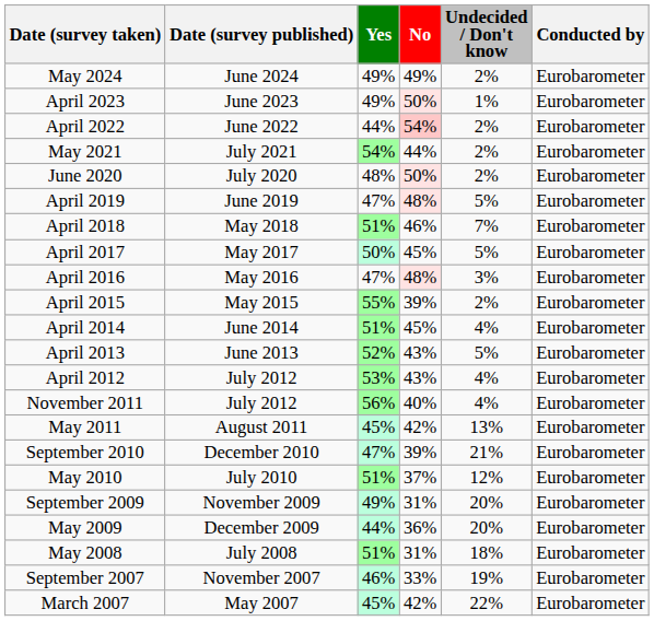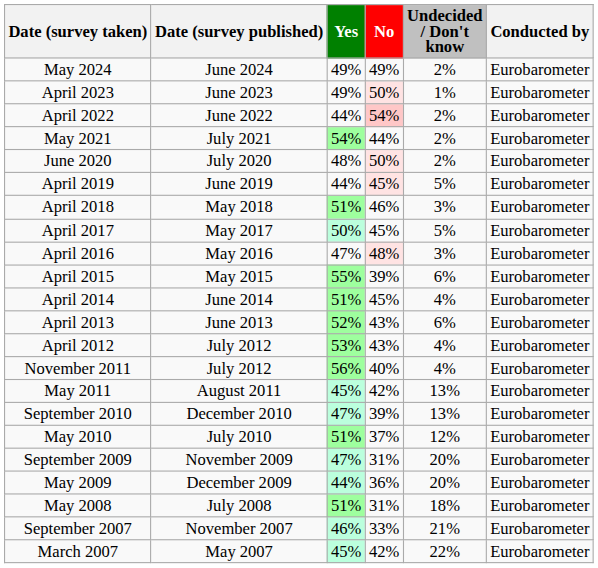 <table class="wikitable sortable" style="text-align:center;font-size:95%;line-height:14px">
 <tr>
 <th>Date (survey taken)</th>
 <th>Date (survey published)</th>
 <th style="background:green; color:white;">Yes</th>
 <th style="background:red; color:white;">No</th>
 <th style="background:silver; color:black; width:50px">Undecided / Don't know</th>
 <th>Conducted by</th>
 </tr>
 <tr>
 <td>May 2024</td>
 <td>June 2024</td>
 <td>49%</td>
 <td>49%</td>
 <td>2%</td>
 <td>Eurobarometer</td>
 </tr>
 <tr>
 <td>April 2023</td>
 <td>June 2023</td>
 <td>49%</td>
 <td style="background: #FFE3E3; color: black; vertical-align: middle; text-align: center;" class="table-no2">50%</td>
 <td>1%</td>
 <td>Eurobarometer</td>
 </tr>
 <tr>
 <td>April 2022</td>
 <td>June 2022</td>
 <td>44%</td>
 <td style="background:#FFC7C7;vertical-align:middle;text-align:center;" class="table-no">54%</td>
 <td>2%</td>
 <td>Eurobarometer</td>
 </tr>
 <tr>
 <td>May 2021</td>
 <td>July 2021</td>
 <td style="background:#9EFF9E;vertical-align:middle;text-align:center;" class="table-yes">54%</td>
 <td>44%</td>
 <td>2%</td>
 <td>Eurobarometer</td>
 </tr>
 <tr>
 <td>June 2020</td>
 <td>July 2020</td>
 <td>48%</td>
 <td style="background: #FFE3E3; color: black; vertical-align: middle; text-align: center;" class="table-no2">50%</td>
 <td>2%</td>
 <td>Eurobarometer</td>
 </tr>
 <tr>
 <td>April 2019</td>
 <td>June 2019</td>
-<td>47%</td>
-<td style="background: #FFE3E3; color: black; vertical-align: middle; text-align: center;" class="table-no2">48%</td>
+<td>44%</td>
+<td style="background: #FFE3E3; color: black; vertical-align: middle; text-align: center;" class="table-no2">45%</td>
 <td>5%</td>
 <td>Eurobarometer</td>
 </tr>
 <tr>
 <td>April 2018</td>
 <td>May 2018</td>
 <td style="background:#9EFF9E;vertical-align:middle;text-align:center;" class="table-yes">51%</td>
 <td>46%</td>
-<td>7%</td>
+<td>3%</td>
 <td>Eurobarometer</td>
 </tr>
 <tr>
 <td>April 2017</td>
 <td>May 2017</td>
 <td style="background:#bfd; color:black; vertical-align:middle; text-align:center;" class="table-yes2">50%</td>
 <td>45%</td>
 <td>5%</td>
 <td>Eurobarometer</td>
 </tr>
 <tr>
 <td>April 2016</td>
 <td>May 2016</td>
 <td>47%</td>
 <td style="background: #FFE3E3; color: black; vertical-align: middle; text-align: center;" class="table-no2">48%</td>
 <td>3%</td>
 <td>Eurobarometer</td>
 </tr>
 <tr>
 <td>April 2015</td>
 <td>May 2015</td>
 <td style="background:#9EFF9E;vertical-align:middle;text-align:center;" class="table-yes">55%</td>
 <td>39%</td>
-<td>2%</td>
+<td>6%</td>
 <td>Eurobarometer</td>
 </tr>
 <tr>
 <td>April 2014</td>
 <td>June 2014</td>
 <td style="background:#9EFF9E;vertical-align:middle;text-align:center;" class="table-yes">51%</td>
 <td>45%</td>
 <td>4%</td>
 <td>Eurobarometer</td>
 </tr>
 <tr>
 <td>April 2013</td>
 <td>June 2013</td>
 <td style="background:#9EFF9E;vertical-align:middle;text-align:center;" class="table-yes">52%</td>
 <td>43%</td>
-<td>5%</td>
+<td>6%</td>
 <td>Eurobarometer</td>
 </tr>
 <tr>
 <td>April 2012</td>
 <td>July 2012</td>
 <td style="background:#9EFF9E;vertical-align:middle;text-align:center;" class="table-yes">53%</td>
 <td>43%</td>
 <td>4%</td>
 <td>Eurobarometer</td>
 </tr>
 <tr>
 <td>November 2011</td>
 <td>July 2012</td>
 <td style="background:#9EFF9E;vertical-align:middle;text-align:center;" class="table-yes">56%</td>
 <td>40%</td>
 <td>4%</td>
 <td>Eurobarometer</td>
 </tr>
 <tr>
 <td>May 2011</td>
 <td>August 2011</td>
 <td style="background:#bfd; color:black; vertical-align:middle; text-align:center;" class="table-yes2">45%</td>
 <td>42%</td>
 <td>13%</td>
 <td>Eurobarometer</td>
 </tr>
 <tr>
 <td>September 2010</td>
 <td>December 2010</td>
 <td style="background:#bfd; color:black; vertical-align:middle; text-align:center;" class="table-yes2">47%</td>
 <td>39%</td>
-<td>21%</td>
+<td>13%</td>
 <td>Eurobarometer</td>
 </tr>
 <tr>
 <td>May 2010</td>
 <td>July 2010</td>
 <td style="background:#9EFF9E;vertical-align:middle;text-align:center;" class="table-yes">51%</td>
 <td>37%</td>
 <td>12%</td>
 <td>Eurobarometer</td>
 </tr>
 <tr>
 <td>September 2009</td>
 <td>November 2009</td>
-<td style="background:#bfd; color:black; vertical-align:middle; text-align:center;" class="table-yes2">49%</td>
+<td style="background:#bfd; color:black; vertical-align:middle; text-align:center;" class="table-yes2">47%</td>
 <td>31%</td>
 <td>20%</td>
 <td>Eurobarometer</td>
 </tr>
 <tr>
 <td>May 2009</td>
 <td>December 2009</td>
 <td style="background:#bfd; color:black; vertical-align:middle; text-align:center;" class="table-yes2">44%</td>
 <td>36%</td>
 <td>20%</td>
 <td>Eurobarometer</td>
 </tr>
 <tr>
 <td>May 2008</td>
 <td>July 2008</td>
 <td style="background:#9EFF9E;vertical-align:middle;text-align:center;" class="table-yes">51%</td>
 <td>31%</td>
 <td>18%</td>
 <td>Eurobarometer</td>
 </tr>
 <tr>
 <td>September 2007</td>
 <td>November 2007</td>
 <td style="background:#bfd; color:black; vertical-align:middle; text-align:center;" class="table-yes2">46%</td>
 <td>33%</td>
-<td>19%</td>
+<td>21%</td>
 <td>Eurobarometer</td>
 </tr>
 <tr>
 <td>March 2007</td>
 <td>May 2007</td>
 <td style="background:#bfd; color:black; vertical-align:middle; text-align:center;" class="table-yes2">45%</td>
 <td>42%</td>
 <td>22%</td>
 <td>Eurobarometer</td>
 </tr>
 </table>
